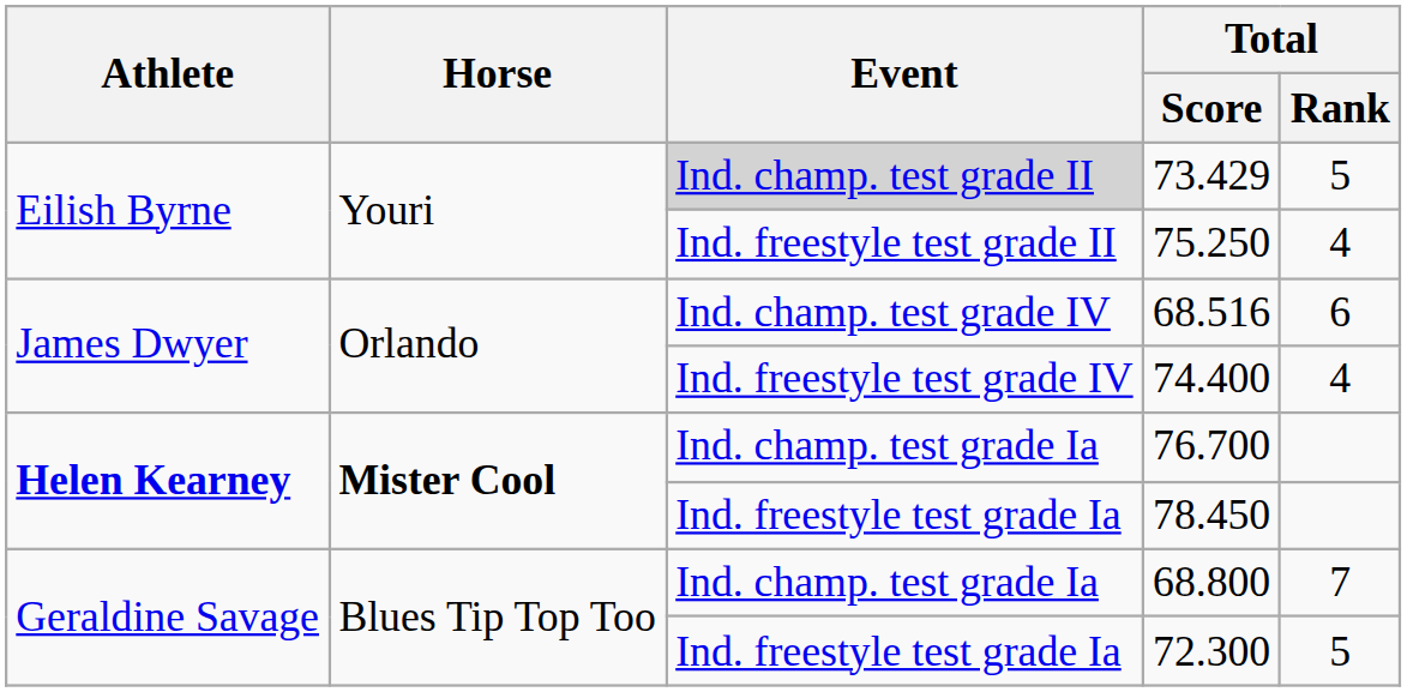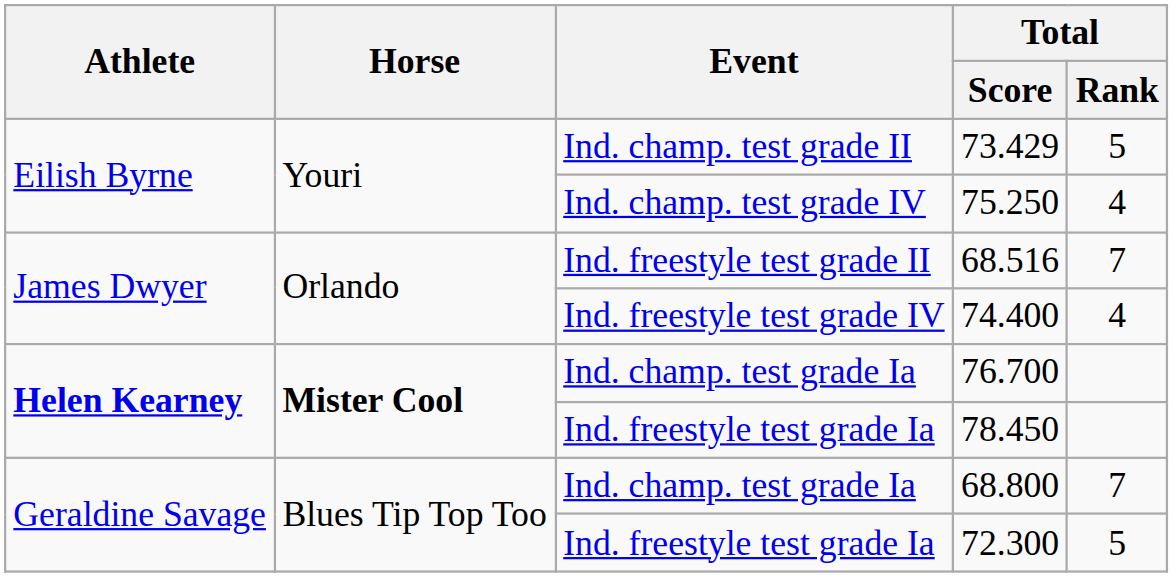 <table class=wikitable>
 <tr>
 <th rowspan="2">Athlete</th>
 <th rowspan="2">Horse</th>
 <th rowspan="2">Event</th>
 <th colspan="2">Total</th>
 </tr>
 <tr>
 <th>Score</th>
 <th>Rank</th>
 </tr>
 <tr>
 <td rowspan="2"><a href='#'>Eilish Byrne</a></td>
 <td rowspan="2">Youri</td>
-<td style="background: lightgrey;"><a href='#'>Ind. champ. test grade II</a></td>
+<td><a href='#'>Ind. champ. test grade II</a></td>
 <td align="center">73.429</td>
 <td align="center">5</td>
 </tr>
 <tr>
-<td><a href='#'>Ind. freestyle test grade II</a></td>
+<td><a href='#'>Ind. champ. test grade IV</a></td>
 <td align="center">75.250</td>
 <td align="center">4</td>
 </tr>
 <tr>
 <td rowspan="2"><a href='#'>James Dwyer</a></td>
 <td rowspan="2">Orlando</td>
-<td><a href='#'>Ind. champ. test grade IV</a></td>
+<td><a href='#'>Ind. freestyle test grade II</a></td>
 <td align="center">68.516</td>
-<td align="center">6</td>
+<td align="center">7</td>
 </tr>
 <tr>
 <td><a href='#'>Ind. freestyle test grade IV</a></td>
 <td align="center">74.400</td>
 <td align="center">4</td>
 </tr>
 <tr>
 <td rowspan="2"><strong><a href='#'>Helen Kearney</a></strong></td>
 <td rowspan="2"><strong>Mister Cool</strong></td>
 <td><a href='#'>Ind. champ. test grade Ia</a></td>
 <td align="center">76.700</td>
 <td align="center"></td>
 </tr>
 <tr>
 <td><a href='#'>Ind. freestyle test grade Ia</a></td>
 <td align="center">78.450</td>
 <td align="center"></td>
 </tr>
 <tr>
 <td rowspan="2"><a href='#'>Geraldine Savage</a></td>
 <td rowspan="2">Blues Tip Top Too</td>
 <td><a href='#'>Ind. champ. test grade Ia</a></td>
 <td align="center">68.800</td>
 <td align="center">7</td>
 </tr>
 <tr>
 <td><a href='#'>Ind. freestyle test grade Ia</a></td>
 <td align="center">72.300</td>
 <td align="center">5</td>
 </tr>
 </table>
